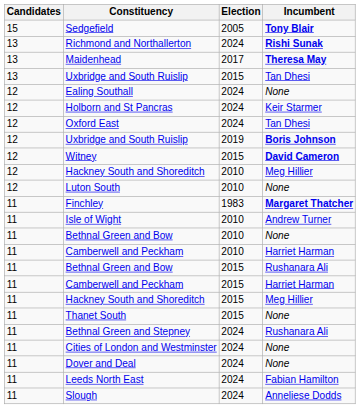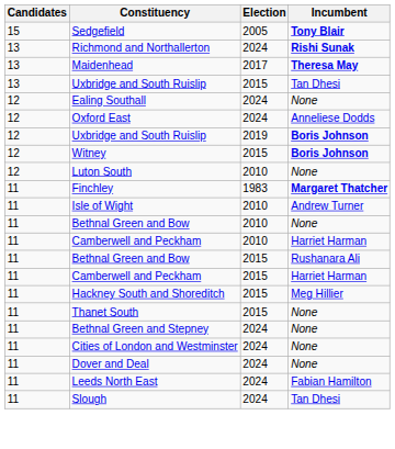 <table class="wikitable sortable">
 <tr>
 <th>Candidates</th>
 <th>Constituency</th>
 <th>Election</th>
 <th>Incumbent</th>
 </tr>
 <tr>
 <td>15</td>
 <td><a href='#'>Sedgefield</a></td>
 <td>2005</td>
 <td><strong><a href='#'>Tony Blair</a></strong></td>
 </tr>
 <tr>
 <td>13</td>
 <td><a href='#'>Richmond and Northallerton</a></td>
 <td>2024</td>
 <td><strong><a href='#'>Rishi Sunak</a></strong></td>
 </tr>
 <tr>
 <td>13</td>
 <td><a href='#'>Maidenhead</a></td>
 <td>2017</td>
 <td><strong><a href='#'>Theresa May</a></strong></td>
 </tr>
 <tr>
 <td>13</td>
 <td><a href='#'>Uxbridge and South Ruislip</a></td>
 <td>2015</td>
 <td><a href='#'>Tan Dhesi</a></td>
 </tr>
 <tr>
 <td>12</td>
 <td><a href='#'>Ealing Southall</a></td>
 <td>2024</td>
 <td><em>None</em></td>
 </tr>
 <tr>
 <td>12</td>
-<td><a href='#'>Holborn and St Pancras</a></td>
-<td>2024</td>
-<td><a href='#'>Keir Starmer</a></td>
-</tr>
-<tr>
-<td>12</td>
 <td><a href='#'>Oxford East</a></td>
 <td>2024</td>
-<td><a href='#'>Tan Dhesi</a></td>
+<td><a href='#'>Anneliese Dodds</a></td>
 </tr>
 <tr>
 <td>12</td>
 <td><a href='#'>Uxbridge and South Ruislip</a></td>
 <td>2019</td>
 <td><strong><a href='#'>Boris Johnson</a></strong></td>
 </tr>
 <tr>
 <td>12</td>
 <td><a href='#'>Witney</a></td>
 <td>2015</td>
-<td><strong><a href='#'>David Cameron</a></strong></td>
-</tr>
-<tr>
-<td>12</td>
-<td><a href='#'>Hackney South and Shoreditch</a></td>
-<td>2010</td>
-<td><a href='#'>Meg Hillier</a></td>
+<td><strong><a href='#'>Boris Johnson</a></strong></td>
 </tr>
 <tr>
 <td>12</td>
 <td><a href='#'>Luton South</a></td>
 <td>2010</td>
 <td><em>None</em></td>
 </tr>
 <tr>
 <td>11</td>
 <td><a href='#'>Finchley</a></td>
 <td>1983</td>
 <td><strong><a href='#'>Margaret Thatcher</a></strong></td>
 </tr>
 <tr>
 <td>11</td>
 <td><a href='#'>Isle of Wight</a></td>
 <td>2010</td>
 <td><a href='#'>Andrew Turner</a></td>
 </tr>
 <tr>
 <td>11</td>
 <td><a href='#'>Bethnal Green and Bow</a></td>
 <td>2010</td>
 <td><em>None</em></td>
 </tr>
 <tr>
 <td>11</td>
 <td><a href='#'>Camberwell and Peckham</a></td>
 <td>2010</td>
 <td><a href='#'>Harriet Harman</a></td>
 </tr>
 <tr>
 <td>11</td>
 <td><a href='#'>Bethnal Green and Bow</a></td>
 <td>2015</td>
 <td><a href='#'>Rushanara Ali</a></td>
 </tr>
 <tr>
 <td>11</td>
 <td><a href='#'>Camberwell and Peckham</a></td>
 <td>2015</td>
 <td><a href='#'>Harriet Harman</a></td>
 </tr>
 <tr>
 <td>11</td>
 <td><a href='#'>Hackney South and Shoreditch</a></td>
 <td>2015</td>
 <td><a href='#'>Meg Hillier</a></td>
 </tr>
 <tr>
 <td>11</td>
 <td><a href='#'>Thanet South</a></td>
 <td>2015</td>
 <td><em>None</em></td>
 </tr>
 <tr>
 <td>11</td>
 <td><a href='#'>Bethnal Green and Stepney</a></td>
 <td>2024</td>
-<td><a href='#'>Rushanara Ali</a></td>
+<td><em>None</em></td>
 </tr>
 <tr>
 <td>11</td>
 <td><a href='#'>Cities of London and Westminster</a></td>
 <td>2024</td>
 <td><em>None</em></td>
 </tr>
 <tr>
 <td>11</td>
 <td><a href='#'>Dover and Deal</a></td>
 <td>2024</td>
 <td><em>None</em></td>
 </tr>
 <tr>
 <td>11</td>
 <td><a href='#'>Leeds North East</a></td>
 <td>2024</td>
 <td><a href='#'>Fabian Hamilton</a></td>
 </tr>
 <tr>
 <td>11</td>
 <td><a href='#'>Slough</a></td>
 <td>2024</td>
-<td><a href='#'>Anneliese Dodds</a></td>
+<td><a href='#'>Tan Dhesi</a></td>
 </tr>
 </table>
